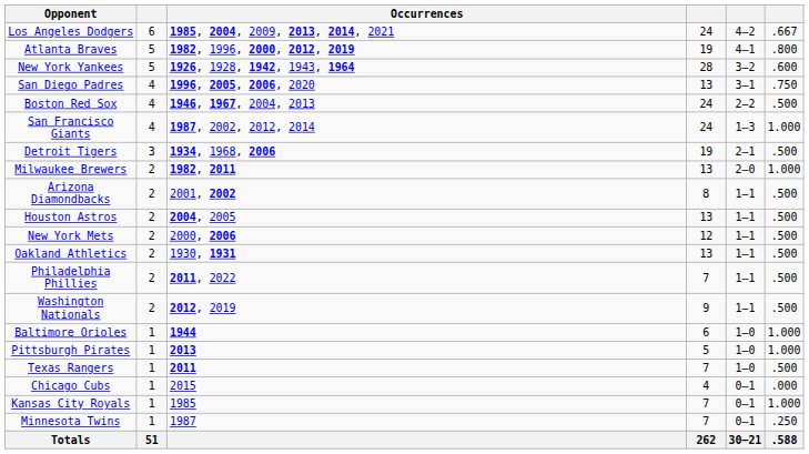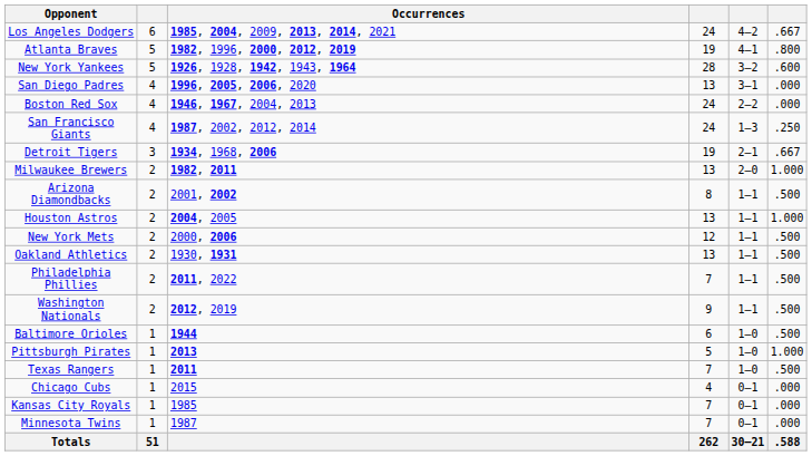 <table class="wikitable sortable" style="text-align: center; width: 75%;">
 <tr>
 <th width="150">Opponent</th>
 <th width="30"></th>
 <th>Occurrences</th>
 <th width="40"></th>
 <th width="40"></th>
 <th width="40"></th>
 </tr>
 <tr>
 <td><a href='#'>Los Angeles Dodgers</a></td>
 <td>6</td>
 <td align=left><strong><a href='#'>1985</a></strong>, <strong><a href='#'>2004</a></strong>, <a href='#'>2009</a>, <strong><a href='#'>2013</a></strong>, <strong><a href='#'>2014</a></strong>, <a href='#'>2021</a></td>
 <td>24</td>
 <td>4–2</td>
 <td>.667</td>
 </tr>
 <tr>
 <td><a href='#'>Atlanta Braves</a></td>
 <td>5</td>
 <td align=left><strong><a href='#'>1982</a></strong>, <a href='#'>1996</a>, <strong><a href='#'>2000</a></strong>, <strong><a href='#'>2012</a></strong>, <strong><a href='#'>2019</a></strong></td>
 <td>19</td>
 <td>4–1</td>
 <td>.800</td>
 </tr>
 <tr>
 <td><a href='#'>New York Yankees</a></td>
 <td>5</td>
 <td align=left><strong><a href='#'>1926</a></strong>, <a href='#'>1928</a>, <strong><a href='#'>1942</a></strong>, <a href='#'>1943</a>,  <strong><a href='#'>1964</a></strong></td>
 <td>28</td>
 <td>3–2</td>
 <td>.600</td>
 </tr>
 <tr>
 <td><a href='#'>San Diego Padres</a></td>
 <td>4</td>
 <td align=left><strong><a href='#'>1996</a></strong>, <strong><a href='#'>2005</a></strong>, <strong><a href='#'>2006</a></strong>, <a href='#'>2020</a></td>
 <td>13</td>
 <td>3–1</td>
-<td>.750</td>
+<td>.000</td>
 </tr>
 <tr>
 <td><a href='#'>Boston Red Sox</a></td>
 <td>4</td>
 <td align=left><strong><a href='#'>1946</a></strong>, <strong><a href='#'>1967</a></strong>, <a href='#'>2004</a>, <a href='#'>2013</a></td>
 <td>24</td>
 <td>2–2</td>
-<td>.500</td>
+<td>.000</td>
 </tr>
 <tr>
 <td><a href='#'>San Francisco Giants</a></td>
 <td>4</td>
 <td align=left><strong><a href='#'>1987</a></strong>, <a href='#'>2002</a>, <a href='#'>2012</a>, <a href='#'>2014</a></td>
 <td>24</td>
 <td>1–3</td>
-<td>1.000</td>
+<td>.250</td>
 </tr>
 <tr>
 <td><a href='#'>Detroit Tigers</a></td>
 <td>3</td>
 <td align=left><strong><a href='#'>1934</a></strong>, <a href='#'>1968</a>, <strong><a href='#'>2006</a></strong></td>
 <td>19</td>
 <td>2–1</td>
-<td>.500</td>
+<td>.667</td>
 </tr>
 <tr>
 <td><a href='#'>Milwaukee Brewers</a></td>
 <td>2</td>
 <td align=left><strong><a href='#'>1982</a></strong>, <strong><a href='#'>2011</a></strong></td>
 <td>13</td>
 <td>2–0</td>
 <td>1.000</td>
 </tr>
 <tr>
 <td><a href='#'>Arizona Diamondbacks</a></td>
 <td>2</td>
 <td align=left><a href='#'>2001</a>, <strong><a href='#'>2002</a></strong></td>
 <td>8</td>
 <td>1–1</td>
 <td>.500</td>
 </tr>
 <tr>
 <td><a href='#'>Houston Astros</a></td>
 <td>2</td>
 <td align=left><strong><a href='#'>2004</a></strong>, <a href='#'>2005</a></td>
 <td>13</td>
 <td>1–1</td>
-<td>.500</td>
+<td>1.000</td>
 </tr>
 <tr>
 <td><a href='#'>New York Mets</a></td>
 <td>2</td>
 <td align=left><a href='#'>2000</a>, <strong><a href='#'>2006</a></strong></td>
 <td>12</td>
 <td>1–1</td>
 <td>.500</td>
 </tr>
 <tr>
 <td><a href='#'>Oakland Athletics</a></td>
 <td>2</td>
 <td align=left><a href='#'>1930</a>, <strong><a href='#'>1931</a></strong></td>
 <td>13</td>
 <td>1–1</td>
 <td>.500</td>
 </tr>
 <tr>
 <td><a href='#'>Philadelphia Phillies</a></td>
 <td>2</td>
 <td align=left><strong><a href='#'>2011</a></strong>, <a href='#'>2022</a></td>
 <td>7</td>
 <td>1–1</td>
 <td>.500</td>
 </tr>
 <tr>
 <td><a href='#'>Washington Nationals</a></td>
 <td>2</td>
 <td align=left><strong><a href='#'>2012</a></strong>, <a href='#'>2019</a></td>
 <td>9</td>
 <td>1–1</td>
 <td>.500</td>
 </tr>
 <tr>
 <td><a href='#'>Baltimore Orioles</a></td>
 <td>1</td>
 <td align=left><strong><a href='#'>1944</a></strong></td>
 <td>6</td>
 <td>1–0</td>
-<td>1.000</td>
+<td>.500</td>
 </tr>
 <tr>
 <td><a href='#'>Pittsburgh Pirates</a></td>
 <td>1</td>
 <td align=left><strong><a href='#'>2013</a></strong></td>
 <td>5</td>
 <td>1–0</td>
 <td>1.000</td>
 </tr>
 <tr>
 <td><a href='#'>Texas Rangers</a></td>
 <td>1</td>
 <td align=left><strong><a href='#'>2011</a></strong></td>
 <td>7</td>
 <td>1–0</td>
 <td>.500</td>
 </tr>
 <tr>
 <td><a href='#'>Chicago Cubs</a></td>
 <td>1</td>
 <td align=left><a href='#'>2015</a></td>
 <td>4</td>
 <td>0–1</td>
 <td>.000</td>
 </tr>
 <tr>
 <td><a href='#'>Kansas City Royals</a></td>
 <td>1</td>
 <td align=left><a href='#'>1985</a></td>
 <td>7</td>
 <td>0–1</td>
-<td>1.000</td>
+<td>.000</td>
 </tr>
 <tr>
 <td><a href='#'>Minnesota Twins</a></td>
 <td>1</td>
 <td align=left><a href='#'>1987</a></td>
 <td>7</td>
 <td>0–1</td>
-<td>.250</td>
+<td>.000</td>
 </tr>
 <tr>
 <th width="150">Totals</th>
 <th width="30">51</th>
 <th></th>
 <th width="40">262</th>
 <th width="40">30–21</th>
 <th width="40">.588</th>
 </tr>
 </table>
